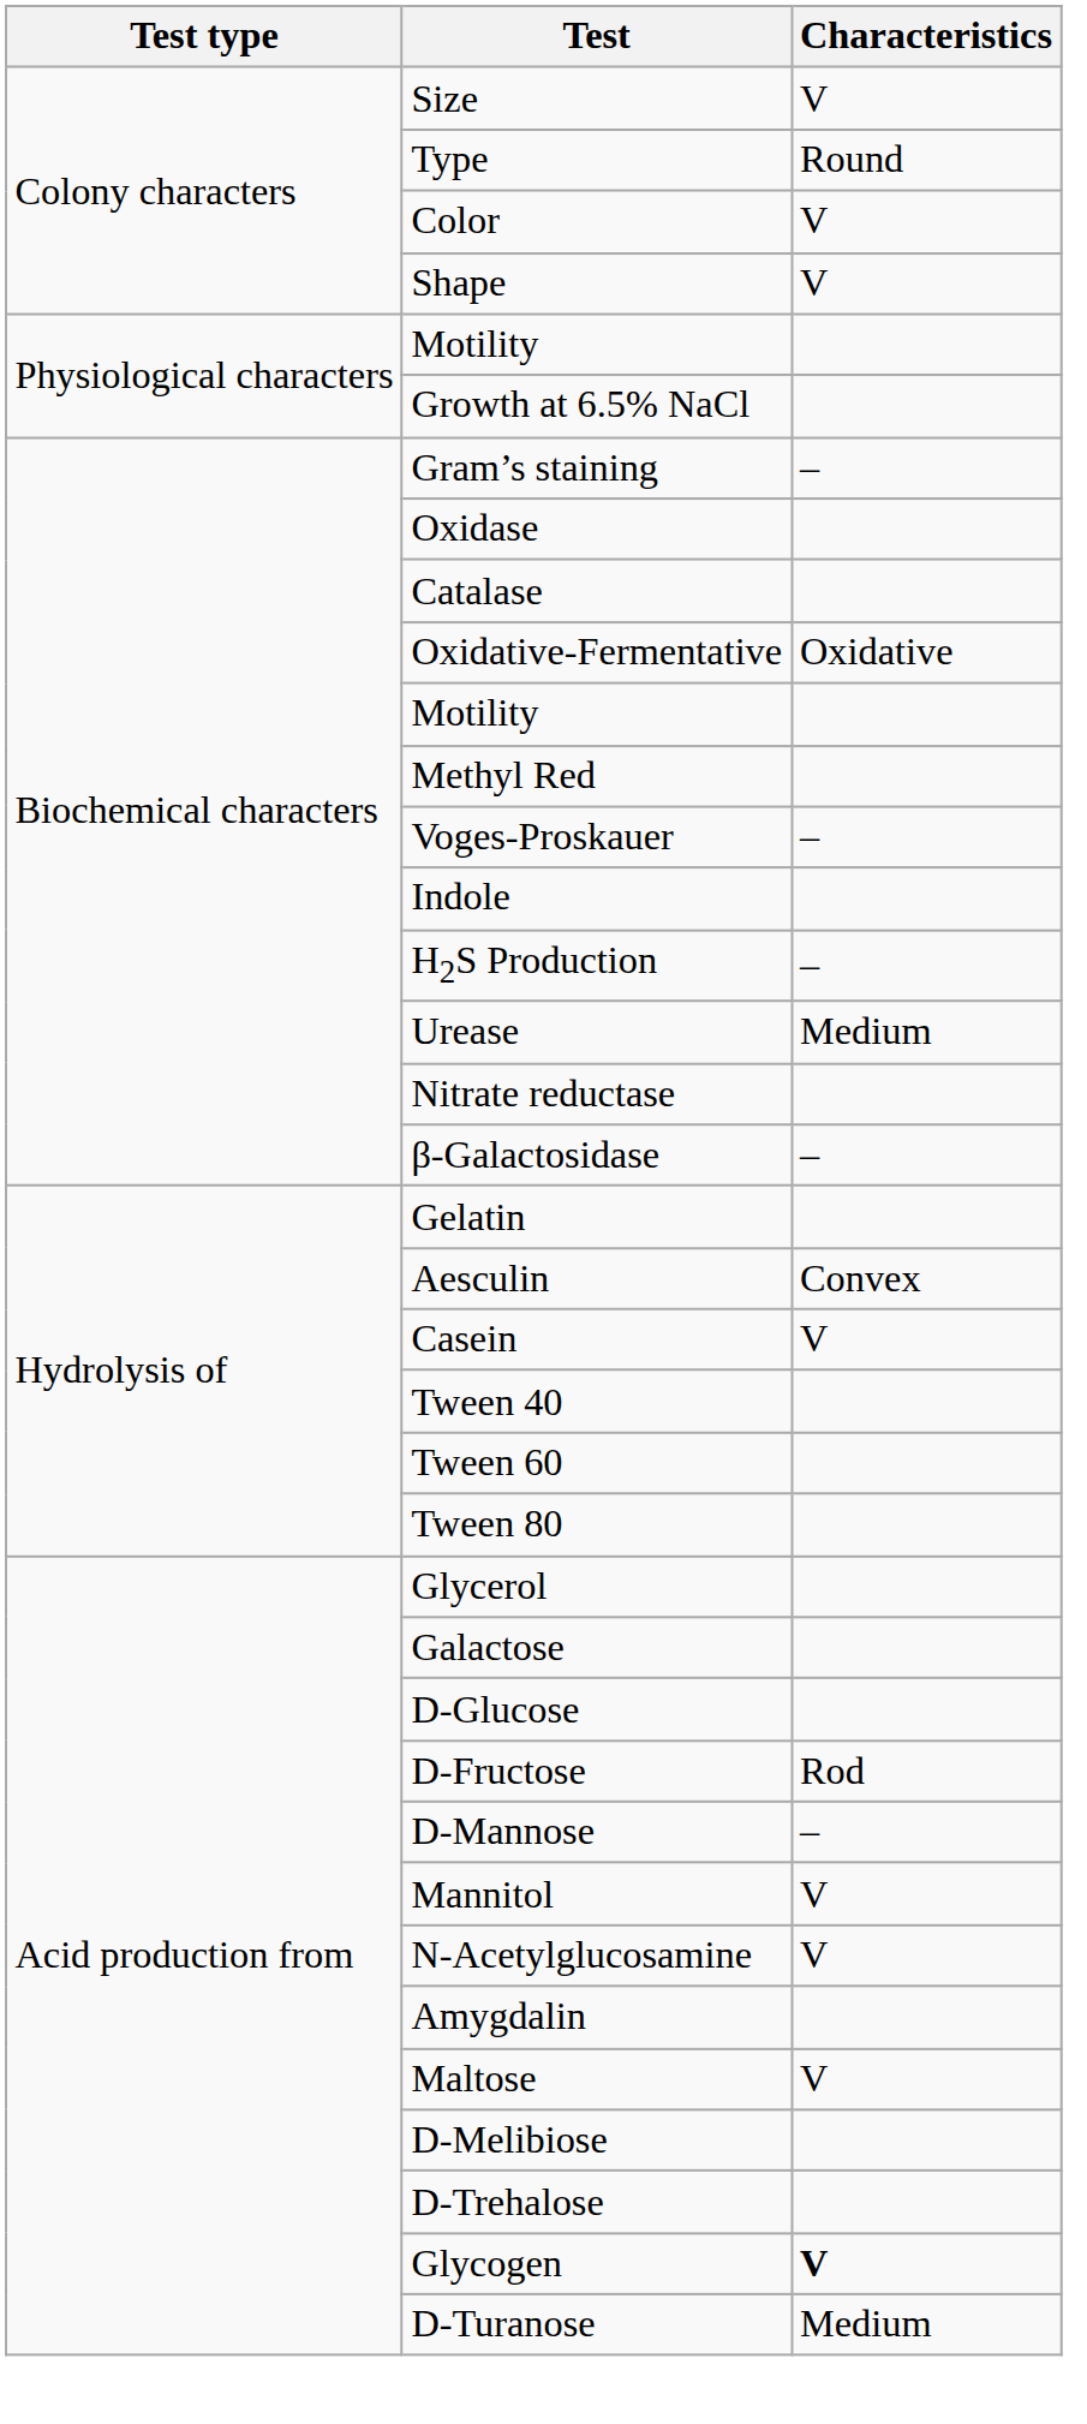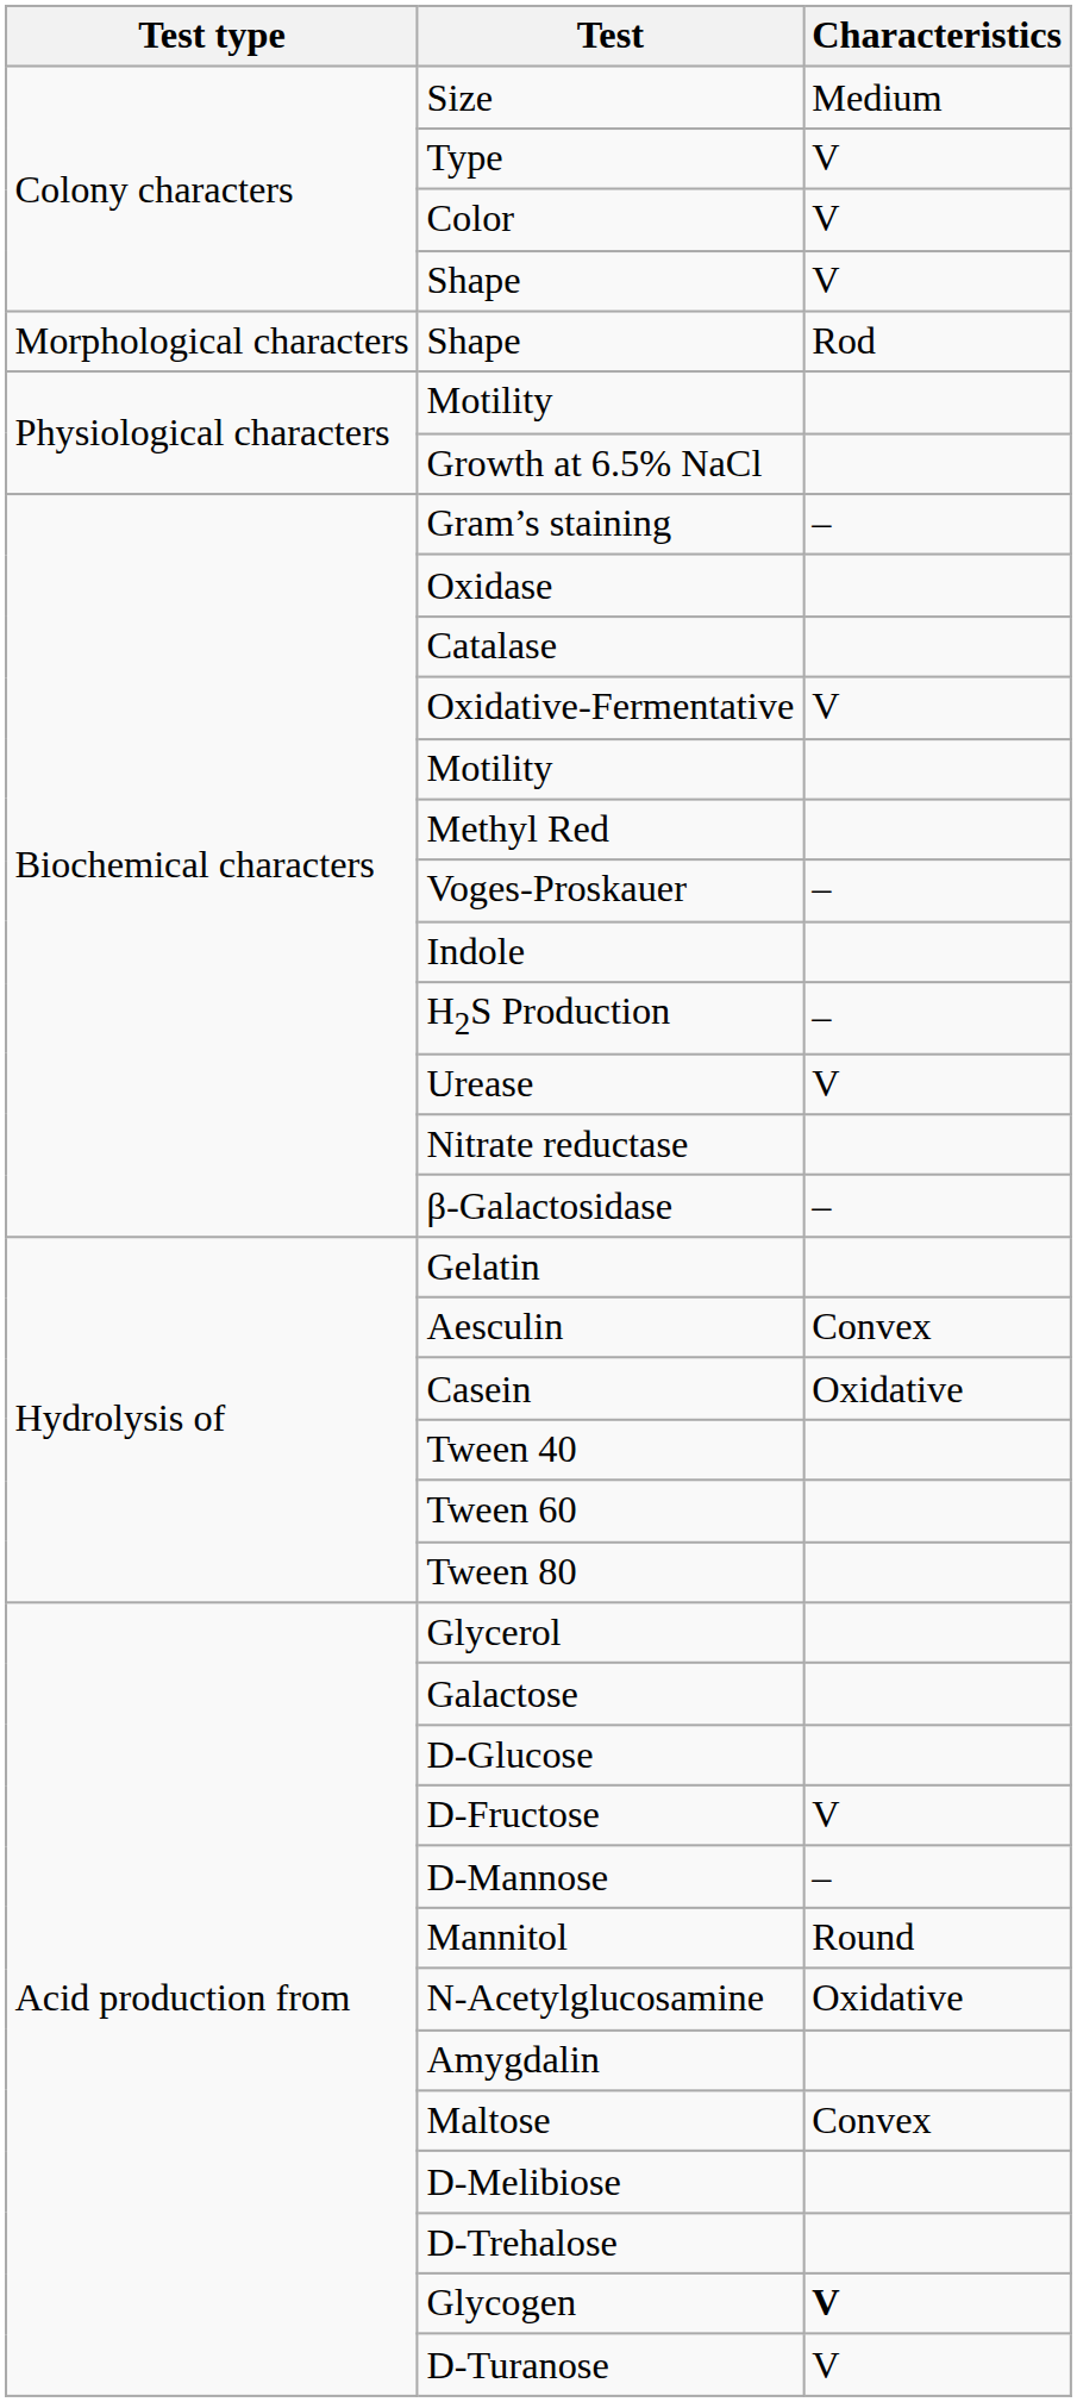 <table class="wikitable">
 <tr>
 <th>Test type</th>
 <th>Test</th>
 <th>Characteristics</th>
 </tr>
 <tr>
 <td rowspan="4">Colony  characters</td>
 <td>Size</td>
-<td>V</td>
+<td>Medium</td>
 </tr>
 <tr>
 <td>Type</td>
-<td>Round</td>
+<td>V</td>
 </tr>
 <tr>
 <td>Color</td>
 <td>V</td>
 </tr>
 <tr>
 <td>Shape</td>
 <td>V</td>
+</tr>
+<tr>
+<td>Morphological  characters</td>
+<td>Shape</td>
+<td>Rod</td>
 </tr>
 <tr>
 <td rowspan="2">Physiological  characters</td>
 <td>Motility</td>
 <td></td>
 </tr>
 <tr>
 <td>Growth  at 6.5% NaCl</td>
 <td></td>
 </tr>
 <tr>
 <td rowspan="12">Biochemical  characters</td>
 <td>Gram’s staining</td>
 <td>–</td>
 </tr>
 <tr>
 <td>Oxidase</td>
 <td></td>
 </tr>
 <tr>
 <td>Catalase</td>
 <td></td>
 </tr>
 <tr>
 <td>Oxidative-Fermentative</td>
-<td>Oxidative</td>
+<td>V</td>
 </tr>
 <tr>
 <td>Motility</td>
 <td></td>
 </tr>
 <tr>
 <td>Methyl Red</td>
 <td></td>
 </tr>
 <tr>
 <td>Voges-Proskauer</td>
 <td>–</td>
 </tr>
 <tr>
 <td>Indole</td>
 <td></td>
 </tr>
 <tr>
 <td>H<sub>2</sub>S Production</td>
 <td>–</td>
 </tr>
 <tr>
 <td>Urease</td>
-<td>Medium</td>
+<td>V</td>
 </tr>
 <tr>
 <td>Nitrate reductase</td>
 <td></td>
 </tr>
 <tr>
 <td>β-Galactosidase</td>
 <td>–</td>
 </tr>
 <tr>
 <td rowspan="6">Hydrolysis  of</td>
 <td>Gelatin</td>
 <td></td>
 </tr>
 <tr>
 <td>Aesculin</td>
 <td>Convex</td>
 </tr>
 <tr>
 <td>Casein</td>
-<td>V</td>
+<td>Oxidative</td>
 </tr>
 <tr>
 <td>Tween 40</td>
 <td></td>
 </tr>
 <tr>
 <td>Tween 60</td>
 <td></td>
 </tr>
 <tr>
 <td>Tween 80</td>
 <td></td>
 </tr>
 <tr>
 <td rowspan="13">Acid  production from</td>
 <td>Glycerol</td>
 <td></td>
 </tr>
 <tr>
 <td>Galactose</td>
 <td></td>
 </tr>
 <tr>
 <td>D-Glucose</td>
 <td></td>
 </tr>
 <tr>
 <td>D-Fructose</td>
-<td>Rod</td>
+<td>V</td>
 </tr>
 <tr>
 <td>D-Mannose</td>
 <td>–</td>
 </tr>
 <tr>
 <td>Mannitol</td>
-<td>V</td>
+<td>Round</td>
 </tr>
 <tr>
 <td>N-Acetylglucosamine</td>
-<td>V</td>
+<td>Oxidative</td>
 </tr>
 <tr>
 <td>Amygdalin</td>
 <td></td>
 </tr>
 <tr>
 <td>Maltose</td>
-<td>V</td>
+<td>Convex</td>
 </tr>
 <tr>
 <td>D-Melibiose</td>
 <td></td>
 </tr>
 <tr>
 <td>D-Trehalose</td>
 <td></td>
 </tr>
 <tr>
 <td>Glycogen</td>
 <td><strong>V</strong></td>
 </tr>
 <tr>
 <td>D-Turanose</td>
-<td>Medium</td>
+<td>V</td>
 </tr>
 </table>
